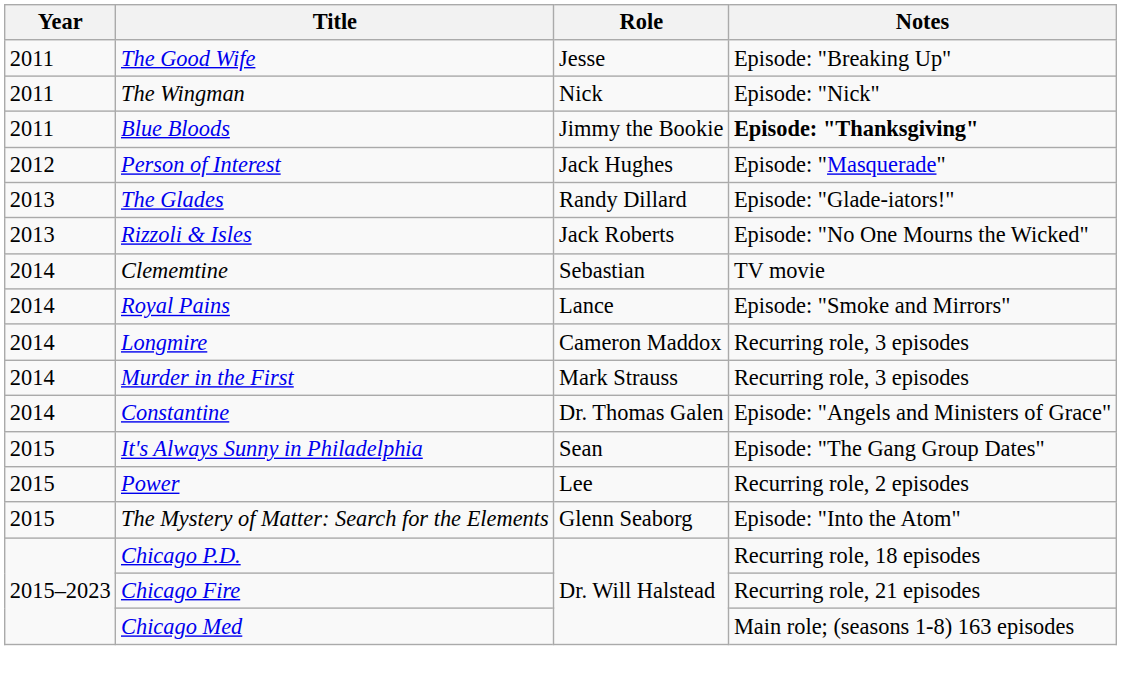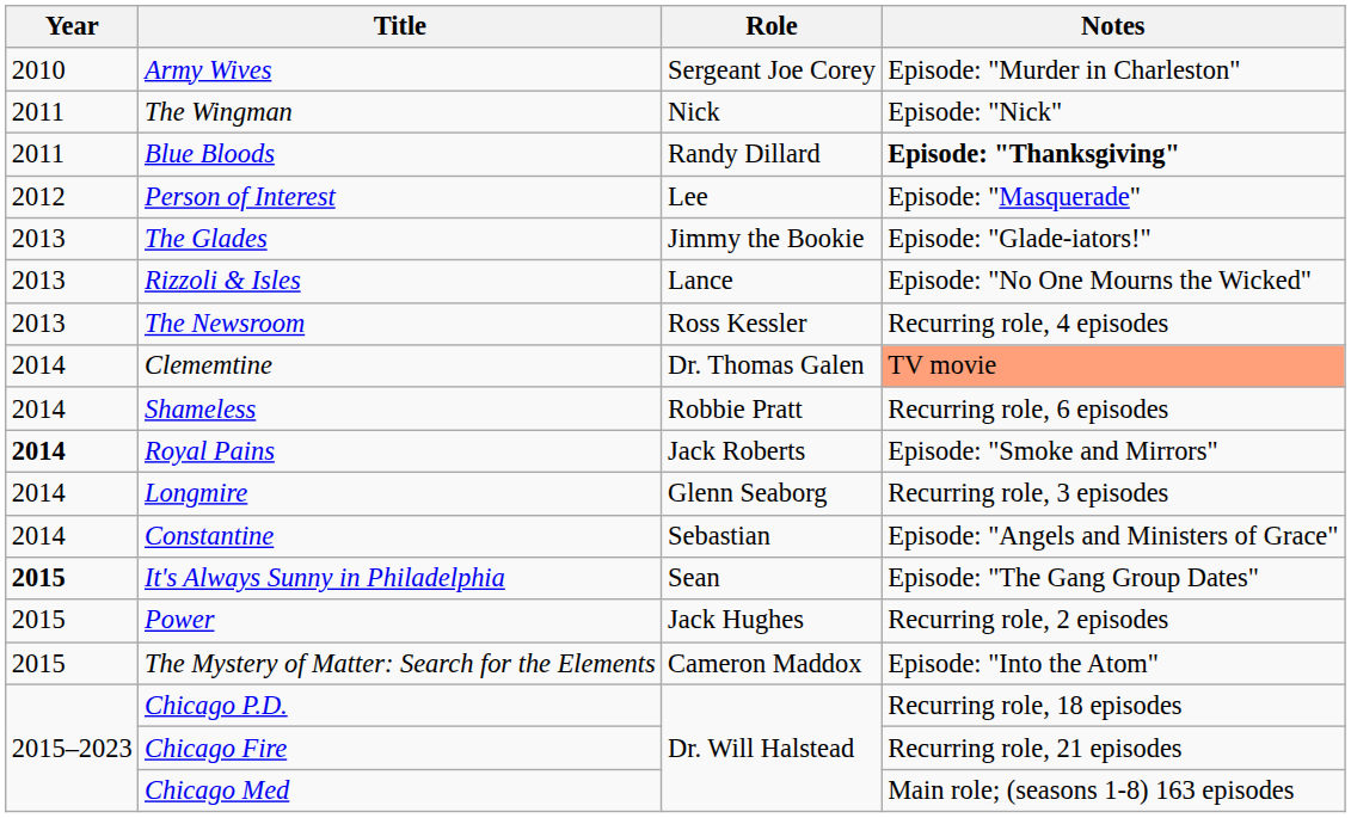 <table class="wikitable sortable">
 <tr>
 <th>Year</th>
 <th>Title</th>
 <th>Role</th>
 <th class="unsortable">Notes</th>
 </tr>
 <tr>
-<td>2011</td>
-<td><em><a href='#'>The Good Wife</a></em></td>
-<td>Jesse</td>
-<td>Episode: "Breaking Up"</td>
+<td>2010</td>
+<td><em><a href='#'>Army Wives</a></em></td>
+<td>Sergeant Joe Corey</td>
+<td>Episode: "Murder in Charleston"</td>
 </tr>
 <tr>
 <td>2011</td>
 <td><em>The Wingman</em></td>
 <td>Nick</td>
 <td>Episode: "Nick"</td>
 </tr>
 <tr>
 <td>2011</td>
 <td><em><a href='#'>Blue Bloods</a></em></td>
-<td>Jimmy the Bookie</td>
+<td>Randy Dillard</td>
 <td><strong>Episode: "Thanksgiving"</strong></td>
 </tr>
 <tr>
 <td>2012</td>
 <td><em><a href='#'>Person of Interest</a></em></td>
-<td>Jack Hughes</td>
+<td>Lee</td>
 <td>Episode: "<a href='#'>Masquerade</a>"</td>
 </tr>
 <tr>
 <td>2013</td>
 <td><em><a href='#'>The Glades</a></em></td>
-<td>Randy Dillard</td>
+<td>Jimmy the Bookie</td>
 <td>Episode: "Glade-iators!"</td>
 </tr>
 <tr>
 <td>2013</td>
 <td><em><a href='#'>Rizzoli & Isles</a></em></td>
-<td>Jack Roberts</td>
+<td>Lance</td>
 <td>Episode: "No One Mourns the Wicked"</td>
+</tr>
+<tr>
+<td>2013</td>
+<td><em><a href='#'>The Newsroom</a></em></td>
+<td>Ross Kessler</td>
+<td>Recurring role, 4 episodes</td>
 </tr>
 <tr>
 <td>2014</td>
 <td><em>Clememtine</em></td>
-<td>Sebastian</td>
-<td>TV movie</td>
+<td>Dr. Thomas Galen</td>
+<td style="background: lightsalmon;">TV movie</td>
 </tr>
 <tr>
 <td>2014</td>
+<td><em><a href='#'>Shameless</a></em></td>
+<td>Robbie Pratt</td>
+<td>Recurring role, 6 episodes</td>
+</tr>
+<tr>
+<td><strong>2014</strong></td>
 <td><em><a href='#'>Royal Pains</a></em></td>
-<td>Lance</td>
+<td>Jack Roberts</td>
 <td>Episode: "Smoke and Mirrors"</td>
 </tr>
 <tr>
 <td>2014</td>
 <td><em><a href='#'>Longmire</a></em></td>
-<td>Cameron Maddox</td>
-<td>Recurring role, 3 episodes</td>
-</tr>
-<tr>
-<td>2014</td>
-<td><em><a href='#'>Murder in the First</a></em></td>
-<td>Mark Strauss</td>
+<td>Glenn Seaborg</td>
 <td>Recurring role, 3 episodes</td>
 </tr>
 <tr>
 <td>2014</td>
 <td><em><a href='#'>Constantine</a></em></td>
-<td>Dr. Thomas Galen</td>
+<td>Sebastian</td>
 <td>Episode: "Angels and Ministers of Grace"</td>
 </tr>
 <tr>
-<td>2015</td>
+<td><strong>2015</strong></td>
 <td><em><a href='#'>It's Always Sunny in Philadelphia</a></em></td>
 <td>Sean</td>
 <td>Episode: "The Gang Group Dates"</td>
 </tr>
 <tr>
 <td>2015</td>
 <td><em><a href='#'>Power</a></em></td>
-<td>Lee</td>
+<td>Jack Hughes</td>
 <td>Recurring role, 2 episodes</td>
 </tr>
 <tr>
 <td>2015</td>
 <td><em>The Mystery of Matter: Search for the Elements</em></td>
-<td>Glenn Seaborg</td>
+<td>Cameron Maddox</td>
 <td>Episode: "Into the Atom"</td>
 </tr>
 <tr>
 <td rowspan=3>2015–2023</td>
 <td><em><a href='#'>Chicago P.D.</a></em></td>
 <td rowspan=3>Dr. Will Halstead</td>
 <td>Recurring role, 18 episodes</td>
 </tr>
 <tr>
 <td><em><a href='#'>Chicago Fire</a></em></td>
 <td>Recurring role, 21 episodes</td>
 </tr>
 <tr>
 <td><em><a href='#'>Chicago Med</a></em></td>
 <td>Main role; (seasons 1-8) 163 episodes</td>
 </tr>
 </table>
